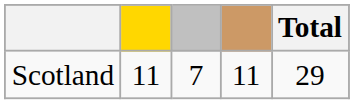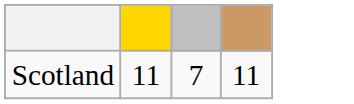 <table class="wikitable">
 <tr>
 <th></th>
 <th style="background-color:gold">        </th>
 <th style="background-color:silver">      </th>
 <th style="background-color:#CC9966">      </th>
-<th>Total</th>
 </tr>
 <tr align="center">
 <td> Scotland</td>
 <td>11</td>
 <td>7</td>
 <td>11</td>
-<td>29</td>
 </tr>
 </table>
